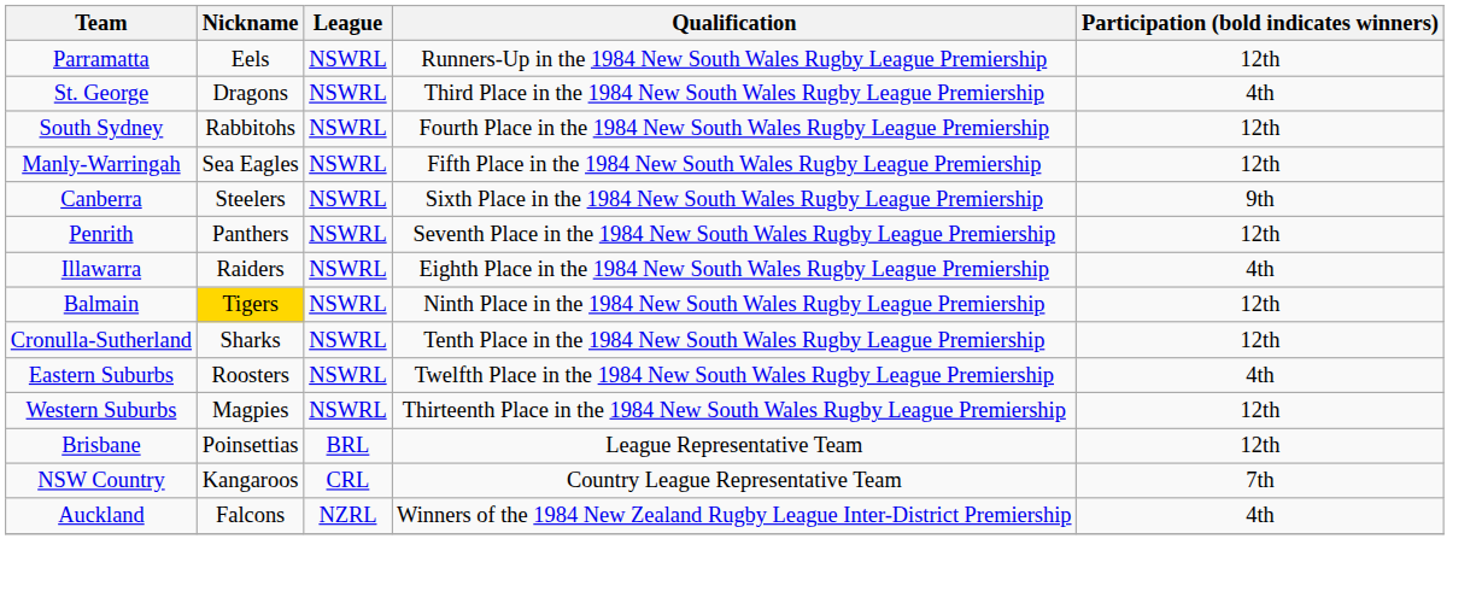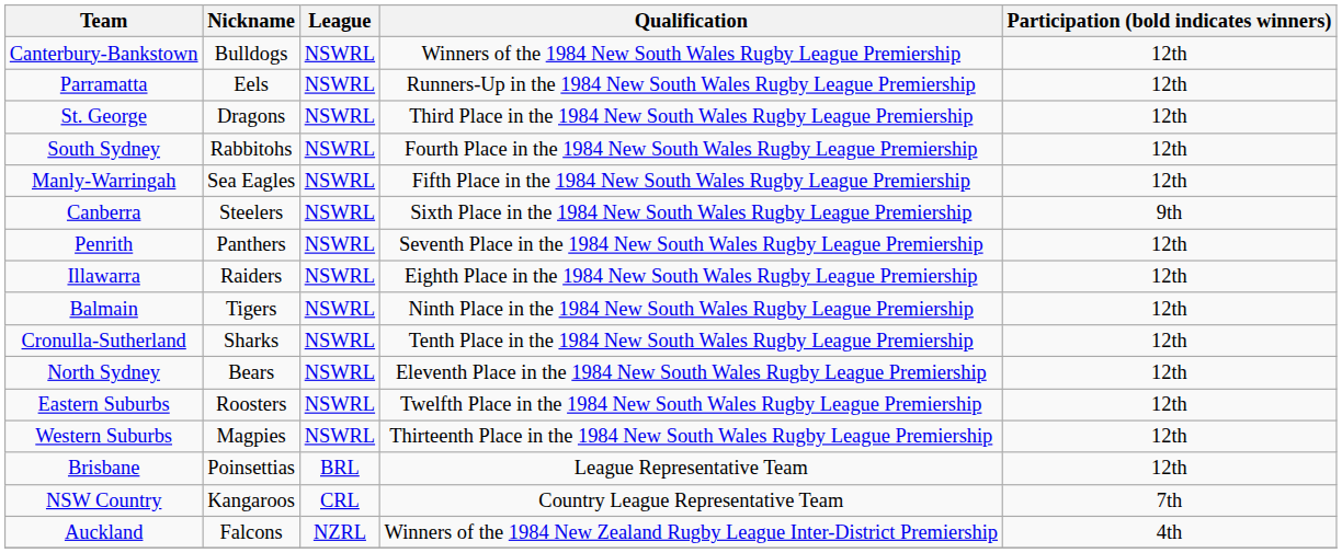 <table class="wikitable" style="text-align:center">
 <tr>
 <th>Team</th>
 <th>Nickname</th>
 <th>League</th>
 <th>Qualification</th>
 <th>Participation (bold indicates winners)</th>
+</tr>
+<tr>
+<td><a href='#'>Canterbury-Bankstown</a></td>
+<td>Bulldogs</td>
+<td><a href='#'>NSWRL</a></td>
+<td>Winners of the <a href='#'>1984 New South Wales Rugby League Premiership</a></td>
+<td>12th </td>
 </tr>
 <tr>
 <td><a href='#'>Parramatta</a></td>
 <td>Eels</td>
 <td><a href='#'>NSWRL</a></td>
 <td>Runners-Up in the <a href='#'>1984 New South Wales Rugby League Premiership</a></td>
 <td>12th </td>
 </tr>
 <tr>
 <td><a href='#'>St. George</a></td>
 <td>Dragons</td>
 <td><a href='#'>NSWRL</a></td>
 <td>Third Place in the <a href='#'>1984 New South Wales Rugby League Premiership</a></td>
-<td>4th </td>
+<td>12th </td>
 </tr>
 <tr>
 <td><a href='#'>South Sydney</a></td>
 <td>Rabbitohs</td>
 <td><a href='#'>NSWRL</a></td>
 <td>Fourth Place in the <a href='#'>1984 New South Wales Rugby League Premiership</a></td>
 <td>12th </td>
 </tr>
 <tr>
 <td><a href='#'>Manly-Warringah</a></td>
 <td>Sea Eagles</td>
 <td><a href='#'>NSWRL</a></td>
 <td>Fifth Place in the <a href='#'>1984 New South Wales Rugby League Premiership</a></td>
 <td>12th </td>
 </tr>
 <tr>
 <td><a href='#'>Canberra</a></td>
 <td>Steelers</td>
 <td><a href='#'>NSWRL</a></td>
 <td>Sixth Place in the <a href='#'>1984 New South Wales Rugby League Premiership</a></td>
 <td>9th </td>
 </tr>
 <tr>
 <td><a href='#'>Penrith</a></td>
 <td>Panthers</td>
 <td><a href='#'>NSWRL</a></td>
 <td>Seventh Place in the <a href='#'>1984 New South Wales Rugby League Premiership</a></td>
 <td>12th </td>
 </tr>
 <tr>
 <td><a href='#'>Illawarra</a></td>
 <td>Raiders</td>
 <td><a href='#'>NSWRL</a></td>
 <td>Eighth Place in the <a href='#'>1984 New South Wales Rugby League Premiership</a></td>
-<td>4th </td>
+<td>12th </td>
 </tr>
 <tr>
 <td><a href='#'>Balmain</a></td>
-<td style="background: gold;">Tigers</td>
+<td>Tigers</td>
 <td><a href='#'>NSWRL</a></td>
 <td>Ninth Place in the <a href='#'>1984 New South Wales Rugby League Premiership</a></td>
 <td>12th </td>
 </tr>
 <tr>
 <td><a href='#'>Cronulla-Sutherland</a></td>
 <td>Sharks</td>
 <td><a href='#'>NSWRL</a></td>
 <td>Tenth Place in the <a href='#'>1984 New South Wales Rugby League Premiership</a></td>
 <td>12th </td>
 </tr>
 <tr>
+<td><a href='#'>North Sydney</a></td>
+<td>Bears</td>
+<td><a href='#'>NSWRL</a></td>
+<td>Eleventh Place in the <a href='#'>1984 New South Wales Rugby League Premiership</a></td>
+<td>12th </td>
+</tr>
+<tr>
 <td><a href='#'>Eastern Suburbs</a></td>
 <td>Roosters</td>
 <td><a href='#'>NSWRL</a></td>
 <td>Twelfth Place in the <a href='#'>1984 New South Wales Rugby League Premiership</a></td>
-<td>4th </td>
+<td>12th </td>
 </tr>
 <tr>
 <td><a href='#'>Western Suburbs</a></td>
 <td>Magpies</td>
 <td><a href='#'>NSWRL</a></td>
 <td>Thirteenth Place in the <a href='#'>1984 New South Wales Rugby League Premiership</a></td>
 <td>12th </td>
 </tr>
 <tr>
 <td><a href='#'>Brisbane</a></td>
 <td>Poinsettias</td>
 <td><a href='#'>BRL</a></td>
 <td>League Representative Team</td>
 <td>12th </td>
 </tr>
 <tr>
 <td><a href='#'>NSW Country</a></td>
 <td>Kangaroos</td>
 <td><a href='#'>CRL</a></td>
 <td>Country League Representative Team</td>
 <td>7th </td>
 </tr>
 <tr>
 <td><a href='#'>Auckland</a></td>
 <td>Falcons</td>
 <td><a href='#'>NZRL</a></td>
 <td>Winners of the <a href='#'>1984 New Zealand Rugby League Inter-District Premiership</a></td>
 <td>4th </td>
 </tr>
 <tr>
 </tr>
 </table>
